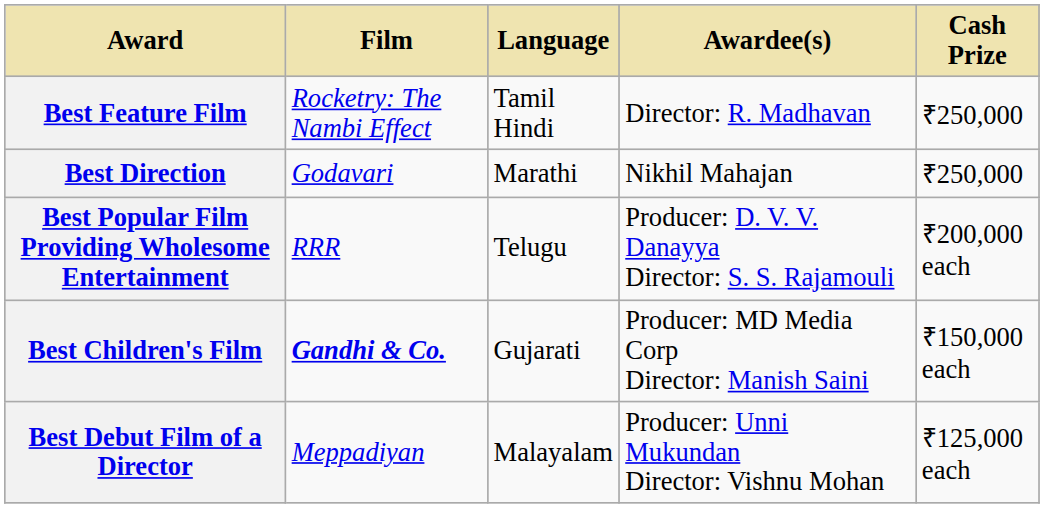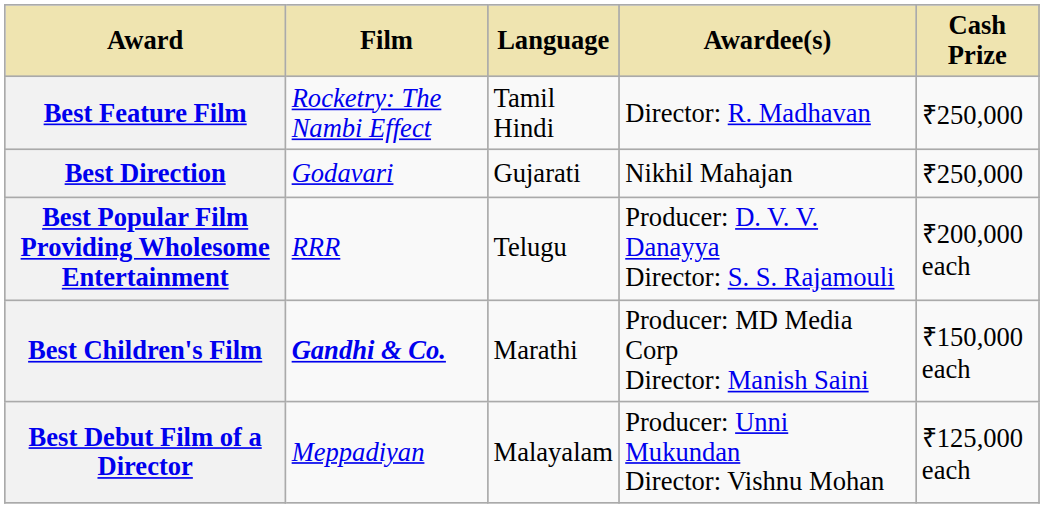 <table class="wikitable plainrowheaders" style="width:100%;">
 <tr>
 <th style="background-color:#EFE4B0;width:28%;">Award</th>
 <th style="background-color:#EFE4B0;width:20%;">Film</th>
 <th style="background-color:#EFE4B0;width:10%;">Language</th>
 <th style="background-color:#EFE4B0;width:30%;">Awardee(s)</th>
 <th style="background-color:#EFE4B0;width:12%;">Cash Prize</th>
 </tr>
 <tr>
 <th ! scope="row"><a href='#'>Best Feature Film</a></th>
 <td><em><a href='#'>Rocketry: The Nambi Effect</a></em></td>
 <td>Tamil <br> Hindi</td>
 <td>Director: <a href='#'>R. Madhavan</a></td>
 <td>₹250,000</td>
 </tr>
 <tr>
 <th scope="row"><a href='#'>Best Direction</a></th>
 <td><em><a href='#'>Godavari</a></em></td>
-<td>Marathi</td>
+<td>Gujarati</td>
 <td>Nikhil Mahajan</td>
 <td>₹250,000</td>
 </tr>
 <tr>
 <th scope="row"><a href='#'>Best Popular Film Providing Wholesome Entertainment</a></th>
 <td><em><a href='#'>RRR</a></em></td>
 <td>Telugu</td>
 <td>Producer: <a href='#'>D. V. V. Danayya</a><br>Director: <a href='#'>S. S. Rajamouli</a></td>
 <td>₹200,000 each</td>
 </tr>
 <tr>
 <th scope="row"><a href='#'>Best Children's Film</a></th>
 <td><strong><em><a href='#'>Gandhi & Co.</a></em></strong></td>
-<td>Gujarati</td>
+<td>Marathi</td>
 <td>Producer: MD Media Corp<br>Director: <a href='#'>Manish Saini</a></td>
 <td>₹150,000 each</td>
 </tr>
 <tr>
 <th scope="row"><a href='#'>Best Debut Film of a Director</a></th>
 <td><em><a href='#'>Meppadiyan</a></em></td>
 <td>Malayalam</td>
 <td>Producer: <a href='#'>Unni Mukundan</a><br>Director: Vishnu Mohan</td>
 <td>₹125,000 each</td>
 </tr>
 </table>
